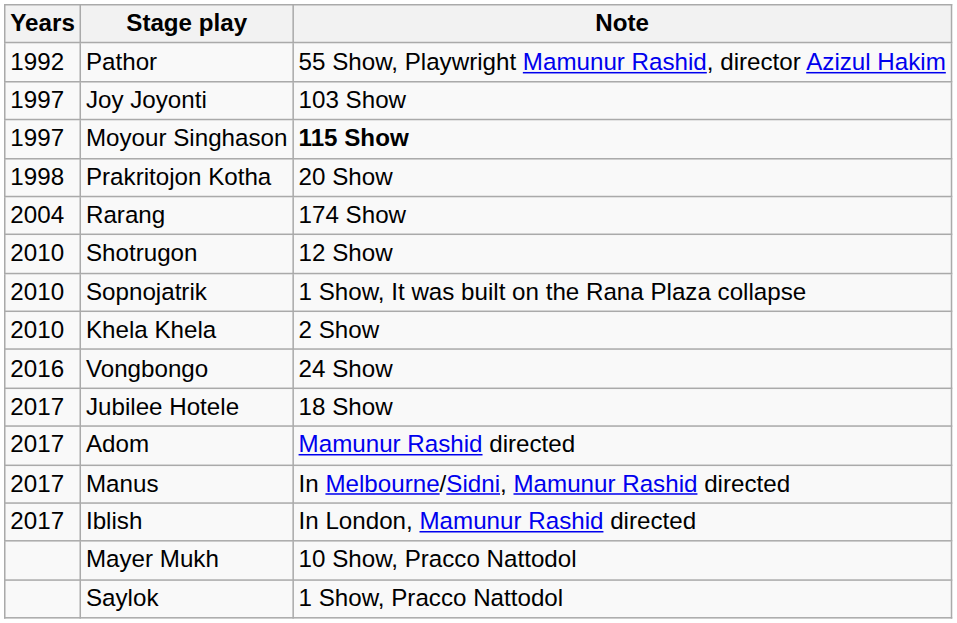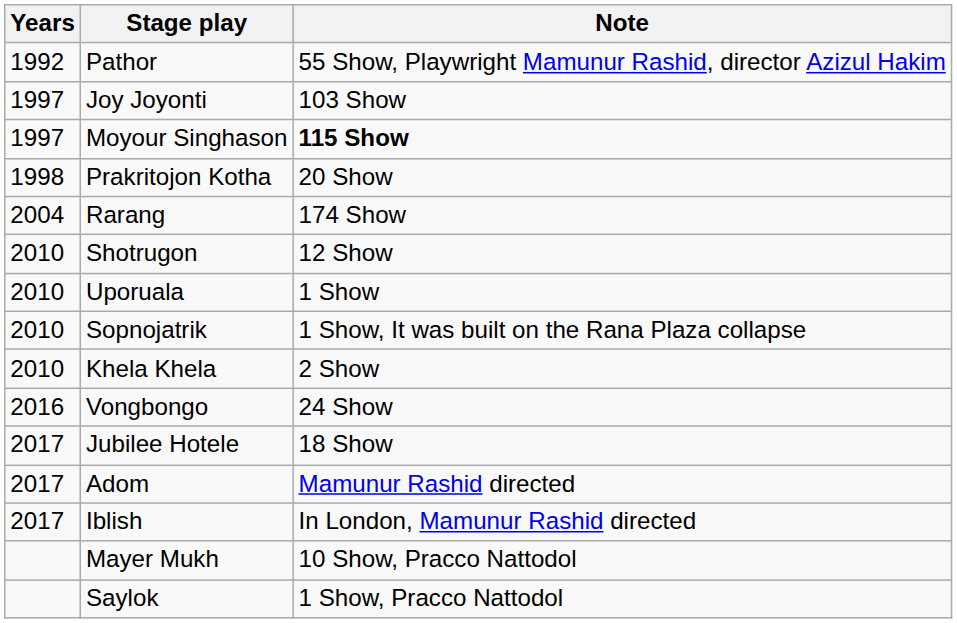 <table class="wikitable sortable">
 <tr>
 <th>Years</th>
 <th>Stage play</th>
 <th>Note</th>
 </tr>
 <tr>
 <td>1992</td>
 <td>Pathor</td>
 <td>55 Show, Playwright <a href='#'>Mamunur Rashid</a>, director <a href='#'>Azizul Hakim</a></td>
 </tr>
 <tr>
 <td>1997</td>
 <td>Joy Joyonti</td>
 <td>103 Show</td>
 </tr>
 <tr>
 <td>1997</td>
 <td>Moyour Singhason</td>
 <td><strong>115 Show</strong></td>
 </tr>
 <tr>
 <td>1998</td>
 <td>Prakritojon Kotha</td>
 <td>20 Show</td>
 </tr>
 <tr>
 <td>2004</td>
 <td>Rarang</td>
 <td>174 Show</td>
 </tr>
 <tr>
 <td>2010</td>
 <td>Shotrugon</td>
 <td>12 Show</td>
 </tr>
 <tr>
 <td>2010</td>
+<td>Uporuala</td>
+<td>1 Show</td>
+</tr>
+<tr>
+<td>2010</td>
 <td>Sopnojatrik</td>
 <td>1 Show, It was built on the Rana Plaza collapse</td>
 </tr>
 <tr>
 <td>2010</td>
 <td>Khela Khela</td>
 <td>2 Show</td>
 </tr>
 <tr>
 <td>2016</td>
 <td>Vongbongo</td>
 <td>24 Show</td>
 </tr>
 <tr>
 <td>2017</td>
 <td>Jubilee Hotele</td>
 <td>18 Show</td>
 </tr>
 <tr>
 <td>2017</td>
 <td>Adom</td>
 <td><a href='#'>Mamunur Rashid</a> directed</td>
 </tr>
 <tr>
 <td>2017</td>
-<td>Manus</td>
-<td>In <a href='#'>Melbourne</a>/<a href='#'>Sidni</a>, <a href='#'>Mamunur Rashid</a> directed</td>
-</tr>
-<tr>
-<td>2017</td>
 <td>Iblish</td>
 <td>In London, <a href='#'>Mamunur Rashid</a> directed</td>
 </tr>
 <tr>
 <td></td>
 <td>Mayer Mukh</td>
 <td>10 Show, Pracco Nattodol</td>
 </tr>
 <tr>
 <td></td>
 <td>Saylok</td>
 <td>1 Show, Pracco Nattodol</td>
 </tr>
 </table>
